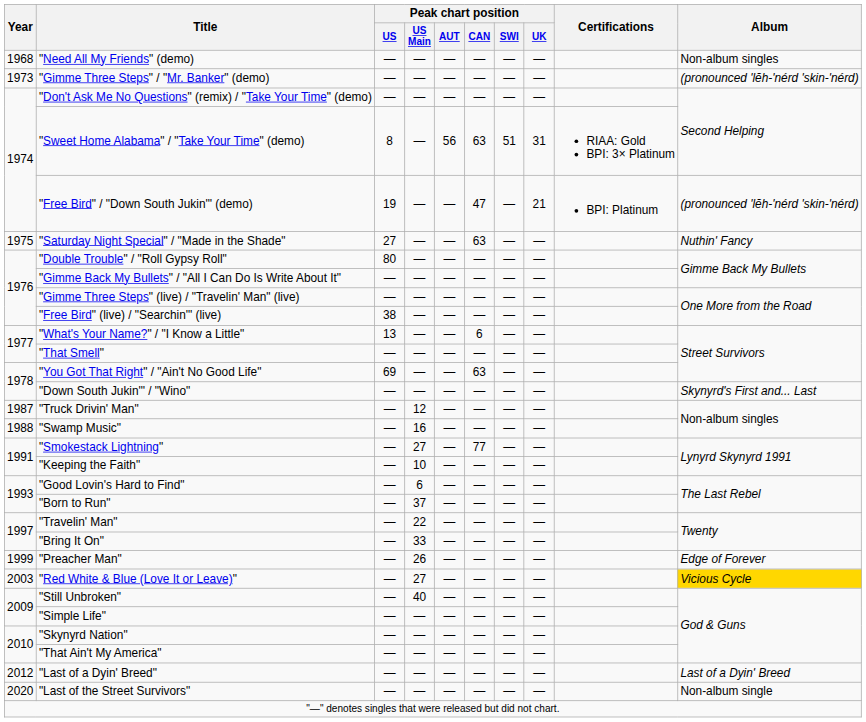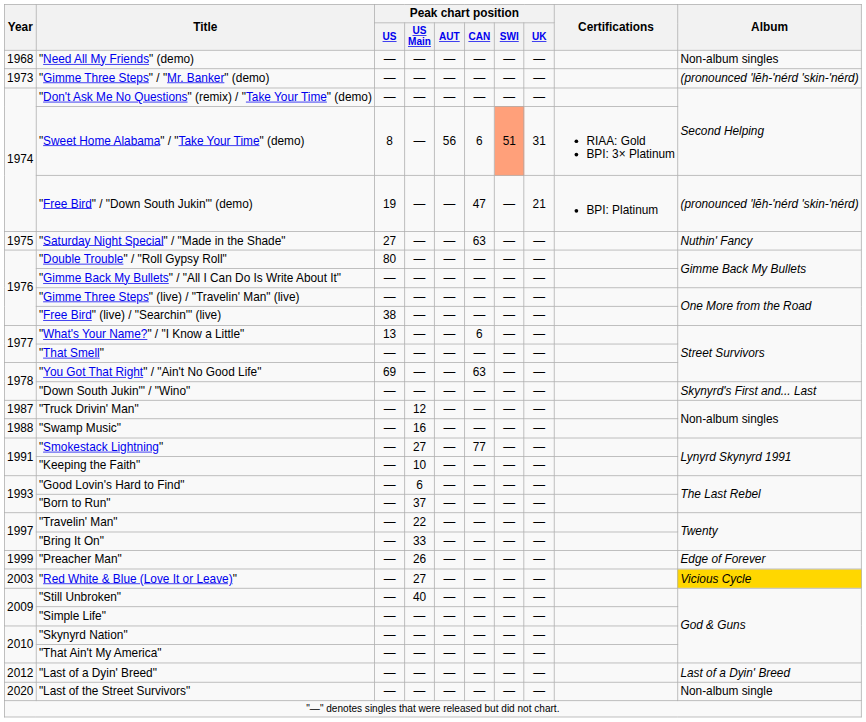 <table class="wikitable">
 <tr>
 <th rowspan="2">Year</th>
 <th rowspan="2">Title</th>
 <th colspan="6">Peak chart position</th>
 <th rowspan="2">Certifications</th>
 <th rowspan="2">Album</th>
 </tr>
 <tr>
 <th style="width:2.5em;font-size:85%"><a href='#'>US</a><br></th>
 <th style="width:2.5em;font-size:85%"><a href='#'>US<br>Main</a><br></th>
 <th style="width:2.5em;font-size:85%"><a href='#'>AUT</a><br></th>
 <th style="width:2.5em;font-size:85%"><a href='#'>CAN</a><br></th>
 <th style="width:2.5em;font-size:85%"><a href='#'>SWI</a><br></th>
 <th style="width:2.5em;font-size:85%"><a href='#'>UK</a><br></th>
 </tr>
 <tr>
 <td>1968</td>
 <td>"<a href='#'>Need All My Friends</a>" (demo)</td>
 <td align="center">—</td>
 <td align="center">—</td>
 <td align="center">—</td>
 <td align="center">—</td>
 <td align="center">—</td>
 <td align="center">—</td>
 <td></td>
 <td>Non-album singles</td>
 </tr>
 <tr>
 <td>1973</td>
 <td>"<a href='#'>Gimme Three Steps</a>" / "<a href='#'>Mr. Banker</a>" (demo)</td>
 <td align="center">—</td>
 <td align="center">—</td>
 <td align="center">—</td>
 <td align="center">—</td>
 <td align="center">—</td>
 <td align="center">—</td>
 <td></td>
 <td><em>(pronounced 'lĕh-'nérd 'skin-'nérd)</em></td>
 </tr>
 <tr>
 <td rowspan="3">1974</td>
 <td>"<a href='#'>Don't Ask Me No Questions</a>" (remix) / "<a href='#'>Take Your Time</a>" (demo)</td>
 <td align="center">—</td>
 <td align="center">—</td>
 <td align="center">—</td>
 <td align="center">—</td>
 <td align="center">—</td>
 <td align="center">—</td>
 <td></td>
 <td rowspan="2"><em>Second Helping</em></td>
 </tr>
 <tr>
 <td>"<a href='#'>Sweet Home Alabama</a>" / "<a href='#'>Take Your Time</a>" (demo)</td>
 <td align="center">8</td>
 <td align="center">—</td>
 <td align="center">56</td>
-<td align="center">63</td>
-<td align="center">51</td>
+<td align="center">6</td>
+<td align="center" style="background: lightsalmon;">51</td>
 <td align="center">31</td>
 <td><br><ul><li>RIAA: Gold</li><li>BPI: 3× Platinum</li></ul></td>
 </tr>
 <tr>
 <td>"<a href='#'>Free Bird</a>" / "Down South Jukin'" (demo)</td>
 <td align="center">19</td>
 <td align="center">—</td>
 <td align="center">—</td>
 <td align="center">47</td>
 <td align="center">—</td>
 <td align="center">21</td>
 <td><br><ul><li>BPI: Platinum</li></ul></td>
 <td><em>(pronounced 'lĕh-'nérd 'skin-'nérd)</em></td>
 </tr>
 <tr>
 <td>1975</td>
 <td>"<a href='#'>Saturday Night Special</a>" / "Made in the Shade"</td>
 <td align="center">27</td>
 <td align="center">—</td>
 <td align="center">—</td>
 <td align="center">63</td>
 <td align="center">—</td>
 <td align="center">—</td>
 <td></td>
 <td><em>Nuthin' Fancy</em></td>
 </tr>
 <tr>
 <td rowspan="4">1976</td>
 <td>"<a href='#'>Double Trouble</a>" / "Roll Gypsy Roll"</td>
 <td align="center">80</td>
 <td align="center">—</td>
 <td align="center">—</td>
 <td align="center">—</td>
 <td align="center">—</td>
 <td align="center">—</td>
 <td></td>
 <td rowspan="2"><em>Gimme Back My Bullets</em></td>
 </tr>
 <tr>
 <td>"<a href='#'>Gimme Back My Bullets</a>" / "All I Can Do Is Write About It"</td>
 <td align="center">—</td>
 <td align="center">—</td>
 <td align="center">—</td>
 <td align="center">—</td>
 <td align="center">—</td>
 <td align="center">—</td>
 <td></td>
 </tr>
 <tr>
 <td>"<a href='#'>Gimme Three Steps</a>" (live) / "Travelin' Man" (live)</td>
 <td align="center">—</td>
 <td align="center">—</td>
 <td align="center">—</td>
 <td align="center">—</td>
 <td align="center">—</td>
 <td align="center">—</td>
 <td></td>
 <td rowspan="2"><em>One More from the Road</em></td>
 </tr>
 <tr>
 <td>"<a href='#'>Free Bird</a>" (live) / "Searchin'" (live)</td>
 <td align="center">38</td>
 <td align="center">—</td>
 <td align="center">—</td>
 <td align="center">—</td>
 <td align="center">—</td>
 <td align="center">—</td>
 <td></td>
 </tr>
 <tr>
 <td rowspan="2">1977</td>
 <td>"<a href='#'>What's Your Name?</a>" / "I Know a Little"</td>
 <td align="center">13</td>
 <td align="center">—</td>
 <td align="center">—</td>
 <td align="center">6</td>
 <td align="center">—</td>
 <td align="center">—</td>
 <td></td>
 <td rowspan="3"><em>Street Survivors</em></td>
 </tr>
 <tr>
 <td>"<a href='#'>That Smell</a>"</td>
 <td align="center">—</td>
 <td align="center">—</td>
 <td align="center">—</td>
 <td align="center">—</td>
 <td align="center">—</td>
 <td align="center">—</td>
 <td></td>
 </tr>
 <tr>
 <td rowspan="2">1978</td>
 <td>"<a href='#'>You Got That Right</a>" / "Ain't No Good Life"</td>
 <td align="center">69</td>
 <td align="center">—</td>
 <td align="center">—</td>
 <td align="center">63</td>
 <td align="center">—</td>
 <td align="center">—</td>
 <td></td>
 </tr>
 <tr>
 <td>"Down South Jukin'" / "Wino"</td>
 <td align="center">—</td>
 <td align="center">—</td>
 <td align="center">—</td>
 <td align="center">—</td>
 <td align="center">—</td>
 <td align="center">—</td>
 <td></td>
 <td><em>Skynyrd's First and... Last</em></td>
 </tr>
 <tr>
 <td>1987</td>
 <td>"Truck Drivin' Man"</td>
 <td align="center">—</td>
 <td align="center">12</td>
 <td align="center">—</td>
 <td align="center">—</td>
 <td align="center">—</td>
 <td align="center">—</td>
 <td></td>
 <td rowspan="2">Non-album singles</td>
 </tr>
 <tr>
 <td>1988</td>
 <td>"Swamp Music"</td>
 <td align="center">—</td>
 <td align="center">16</td>
 <td align="center">—</td>
 <td align="center">—</td>
 <td align="center">—</td>
 <td align="center">—</td>
 <td></td>
 </tr>
 <tr>
 <td rowspan="2">1991</td>
 <td>"<a href='#'>Smokestack Lightning</a>"</td>
 <td align="center">—</td>
 <td align="center">27</td>
 <td align="center">—</td>
 <td align="center">77</td>
 <td align="center">—</td>
 <td align="center">—</td>
 <td></td>
 <td rowspan="2"><em>Lynyrd Skynyrd 1991</em></td>
 </tr>
 <tr>
 <td>"Keeping the Faith"</td>
 <td align="center">—</td>
 <td align="center">10</td>
 <td align="center">—</td>
 <td align="center">—</td>
 <td align="center">—</td>
 <td align="center">—</td>
 <td></td>
 </tr>
 <tr>
 <td rowspan="2">1993</td>
 <td>"Good Lovin's Hard to Find"</td>
 <td align="center">—</td>
 <td align="center">6</td>
 <td align="center">—</td>
 <td align="center">—</td>
 <td align="center">—</td>
 <td align="center">—</td>
 <td></td>
 <td rowspan="2"><em>The Last Rebel</em></td>
 </tr>
 <tr>
 <td>"Born to Run"</td>
 <td align="center">—</td>
 <td align="center">37</td>
 <td align="center">—</td>
 <td align="center">—</td>
 <td align="center">—</td>
 <td align="center">—</td>
 <td></td>
 </tr>
 <tr>
 <td rowspan="2">1997</td>
 <td>"Travelin' Man"</td>
 <td align="center">—</td>
 <td align="center">22</td>
 <td align="center">—</td>
 <td align="center">—</td>
 <td align="center">—</td>
 <td align="center">—</td>
 <td></td>
 <td rowspan="2"><em>Twenty</em></td>
 </tr>
 <tr>
 <td>"Bring It On"</td>
 <td align="center">—</td>
 <td align="center">33</td>
 <td align="center">—</td>
 <td align="center">—</td>
 <td align="center">—</td>
 <td align="center">—</td>
 <td></td>
 </tr>
 <tr>
 <td>1999</td>
 <td>"Preacher Man"</td>
 <td align="center">—</td>
 <td align="center">26</td>
 <td align="center">—</td>
 <td align="center">—</td>
 <td align="center">—</td>
 <td align="center">—</td>
 <td></td>
 <td><em>Edge of Forever</em></td>
 </tr>
 <tr>
 <td>2003</td>
 <td>"<a href='#'>Red White & Blue (Love It or Leave)</a>"</td>
 <td align="center">—</td>
 <td align="center">27</td>
 <td align="center">—</td>
 <td align="center">—</td>
 <td align="center">—</td>
 <td align="center">—</td>
 <td></td>
 <td style="background: gold;"><em>Vicious Cycle</em></td>
 </tr>
 <tr>
 <td rowspan="2">2009</td>
 <td>"Still Unbroken"</td>
 <td align="center">—</td>
 <td align="center">40</td>
 <td align="center">—</td>
 <td align="center">—</td>
 <td align="center">—</td>
 <td align="center">—</td>
 <td></td>
 <td rowspan="4"><em>God & Guns</em></td>
 </tr>
 <tr>
 <td>"Simple Life"</td>
 <td align="center">—</td>
 <td align="center">—</td>
 <td align="center">—</td>
 <td align="center">—</td>
 <td align="center">—</td>
 <td align="center">—</td>
 <td></td>
 </tr>
 <tr>
 <td rowspan="2">2010</td>
 <td>"Skynyrd Nation"</td>
 <td align="center">—</td>
 <td align="center">—</td>
 <td align="center">—</td>
 <td align="center">—</td>
 <td align="center">—</td>
 <td align="center">—</td>
 <td></td>
 </tr>
 <tr>
 <td>"That Ain't My America"</td>
 <td align="center">—</td>
 <td align="center">—</td>
 <td align="center">—</td>
 <td align="center">—</td>
 <td align="center">—</td>
 <td align="center">—</td>
 <td></td>
 </tr>
 <tr>
 <td>2012</td>
 <td>"Last of a Dyin' Breed"</td>
 <td align="center">—</td>
 <td align="center">—</td>
 <td align="center">—</td>
 <td align="center">—</td>
 <td align="center">—</td>
 <td align="center">—</td>
 <td></td>
 <td><em>Last of a Dyin' Breed</em></td>
 </tr>
 <tr>
 <td>2020</td>
 <td>"Last of the Street Survivors"</td>
 <td align="center">—</td>
 <td align="center">—</td>
 <td align="center">—</td>
 <td align="center">—</td>
 <td align="center">—</td>
 <td align="center">—</td>
 <td></td>
 <td>Non-album single</td>
 </tr>
 <tr>
 <td align="center" colspan="10" style="font-size: 85%">"—" denotes singles that were released but did not chart.</td>
 </tr>
 </table>
